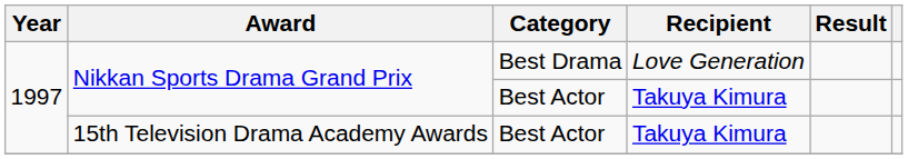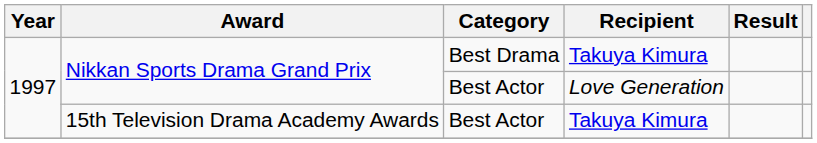 <table class="wikitable sortable">
 <tr>
 <th>Year</th>
 <th>Award</th>
 <th>Category</th>
 <th>Recipient</th>
 <th>Result</th>
 <th class="unsortable"></th>
 </tr>
 <tr>
 <td rowspan="3">1997</td>
 <td rowspan="2"><a href='#'>Nikkan Sports Drama Grand Prix</a></td>
 <td>Best Drama</td>
-<td><em>Love Generation</em></td>
+<td><a href='#'>Takuya Kimura</a></td>
 <td></td>
 <td></td>
 </tr>
 <tr>
 <td>Best Actor</td>
-<td><a href='#'>Takuya Kimura</a></td>
+<td><em>Love Generation</em></td>
 <td></td>
 <td></td>
 </tr>
 <tr>
 <td>15th Television Drama Academy Awards</td>
 <td>Best Actor</td>
 <td><a href='#'>Takuya Kimura</a></td>
 <td></td>
 <td></td>
 </tr>
 <tr>
 </tr>
 </table>
